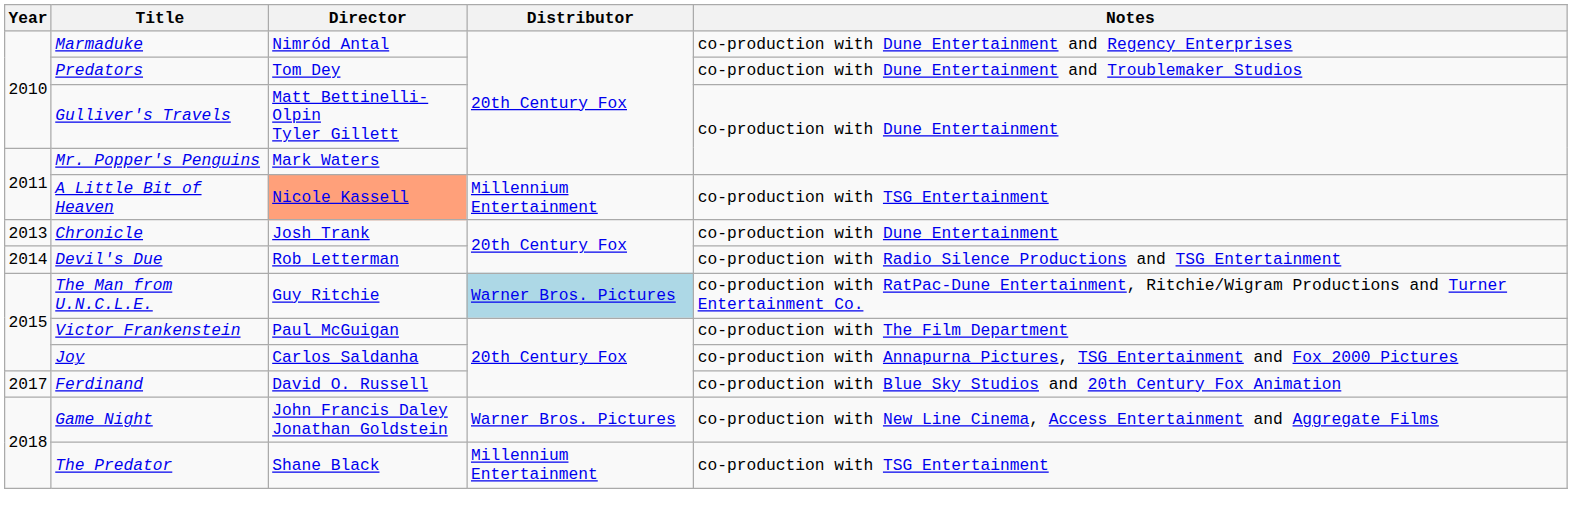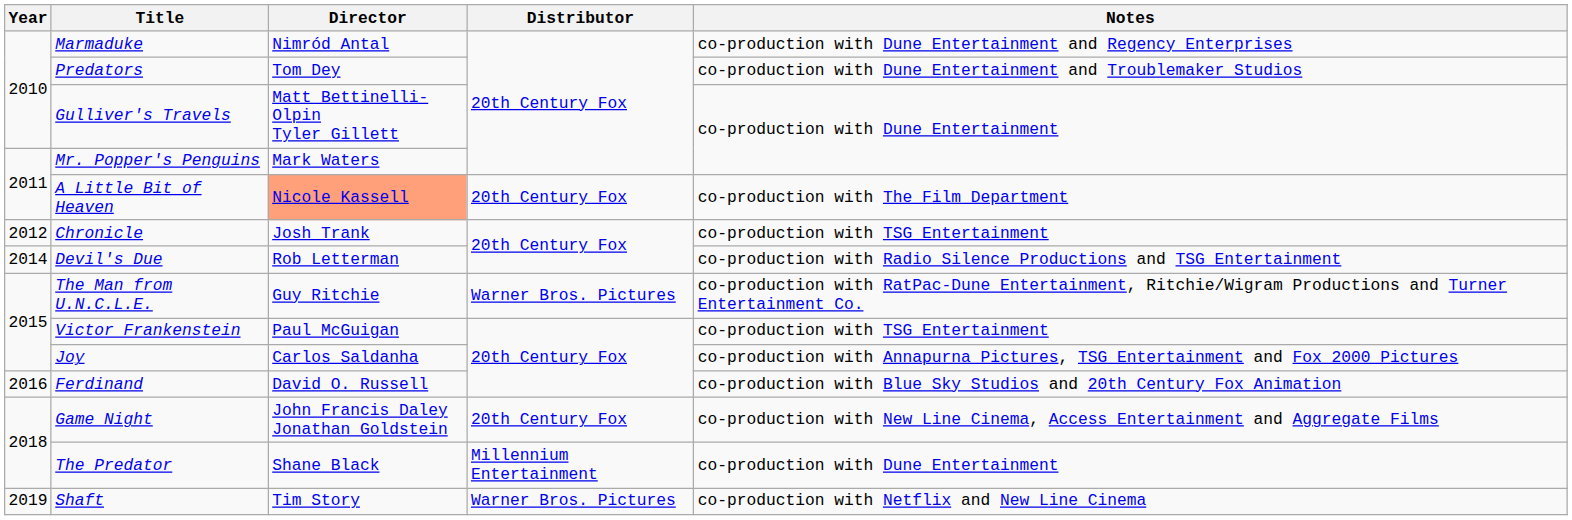 <table class="wikitable sortable">
 <tr>
 <th>Year</th>
 <th>Title</th>
 <th>Director</th>
 <th>Distributor</th>
 <th>Notes</th>
 </tr>
 <tr>
 <td rowspan="3">2010</td>
 <td><em><a href='#'>Marmaduke</a></em></td>
 <td><a href='#'>Nimród Antal</a></td>
 <td rowspan="4"><a href='#'>20th Century Fox</a></td>
 <td>co-production with <a href='#'>Dune Entertainment</a> and <a href='#'>Regency Enterprises</a></td>
 </tr>
 <tr>
 <td><em><a href='#'>Predators</a></em></td>
 <td><a href='#'>Tom Dey</a></td>
 <td>co-production with <a href='#'>Dune Entertainment</a> and <a href='#'>Troublemaker Studios</a></td>
 </tr>
 <tr>
 <td><em><a href='#'>Gulliver's Travels</a></em></td>
 <td><a href='#'>Matt Bettinelli-Olpin</a><br><a href='#'>Tyler Gillett</a></td>
 <td rowspan="2">co-production with <a href='#'>Dune Entertainment</a></td>
 </tr>
 <tr>
 <td rowspan="2">2011</td>
 <td><em><a href='#'>Mr. Popper's Penguins</a></em></td>
 <td><a href='#'>Mark Waters</a></td>
 </tr>
 <tr>
 <td><em><a href='#'>A Little Bit of Heaven</a></em></td>
 <td style="background: lightsalmon;"><a href='#'>Nicole Kassell</a></td>
-<td><a href='#'>Millennium Entertainment</a></td>
-<td>co-production with <a href='#'>TSG Entertainment</a></td>
+<td><a href='#'>20th Century Fox</a></td>
+<td>co-production with <a href='#'>The Film Department</a></td>
 </tr>
 <tr>
-<td>2013</td>
+<td>2012</td>
 <td><em><a href='#'>Chronicle</a></em></td>
 <td><a href='#'>Josh Trank</a></td>
 <td rowspan="2"><a href='#'>20th Century Fox</a></td>
-<td>co-production with <a href='#'>Dune Entertainment</a></td>
+<td>co-production with <a href='#'>TSG Entertainment</a></td>
 </tr>
 <tr>
 <td>2014</td>
 <td><em><a href='#'>Devil's Due</a></em></td>
 <td><a href='#'>Rob Letterman</a></td>
 <td>co-production with <a href='#'>Radio Silence Productions</a> and <a href='#'>TSG Entertainment</a></td>
 </tr>
 <tr>
 <td rowspan="3">2015</td>
 <td><em><a href='#'>The Man from U.N.C.L.E.</a></em></td>
 <td><a href='#'>Guy Ritchie</a></td>
-<td style="background: lightblue;"><a href='#'>Warner Bros. Pictures</a></td>
+<td><a href='#'>Warner Bros. Pictures</a></td>
 <td>co-production with <a href='#'>RatPac-Dune Entertainment</a>, Ritchie/Wigram Productions and <a href='#'>Turner Entertainment Co.</a></td>
 </tr>
 <tr>
 <td><em><a href='#'>Victor Frankenstein</a></em></td>
 <td><a href='#'>Paul McGuigan</a></td>
 <td rowspan="3"><a href='#'>20th Century Fox</a></td>
-<td>co-production with <a href='#'>The Film Department</a></td>
+<td>co-production with <a href='#'>TSG Entertainment</a></td>
 </tr>
 <tr>
 <td><em><a href='#'>Joy</a></em></td>
 <td><a href='#'>Carlos Saldanha</a></td>
 <td>co-production with <a href='#'>Annapurna Pictures</a>, <a href='#'>TSG Entertainment</a> and <a href='#'>Fox 2000 Pictures</a></td>
 </tr>
 <tr>
-<td>2017</td>
+<td>2016</td>
 <td><em><a href='#'>Ferdinand</a></em></td>
 <td><a href='#'>David O. Russell</a></td>
 <td>co-production with <a href='#'>Blue Sky Studios</a> and <a href='#'>20th Century Fox Animation</a></td>
 </tr>
 <tr>
 <td rowspan="2">2018</td>
 <td><em><a href='#'>Game Night</a></em></td>
 <td><a href='#'>John Francis Daley</a><br><a href='#'>Jonathan Goldstein</a></td>
-<td><a href='#'>Warner Bros. Pictures</a></td>
+<td><a href='#'>20th Century Fox</a></td>
 <td>co-production with <a href='#'>New Line Cinema</a>, <a href='#'>Access Entertainment</a> and <a href='#'>Aggregate Films</a></td>
 </tr>
 <tr>
 <td><em><a href='#'>The Predator</a></em></td>
 <td><a href='#'>Shane Black</a></td>
 <td><a href='#'>Millennium Entertainment</a></td>
-<td>co-production with <a href='#'>TSG Entertainment</a></td>
+<td>co-production with <a href='#'>Dune Entertainment</a></td>
+</tr>
+<tr>
+<td>2019</td>
+<td><em><a href='#'>Shaft</a></em></td>
+<td><a href='#'>Tim Story</a></td>
+<td><a href='#'>Warner Bros. Pictures</a></td>
+<td>co-production with <a href='#'>Netflix</a> and <a href='#'>New Line Cinema</a></td>
 </tr>
 </table>
